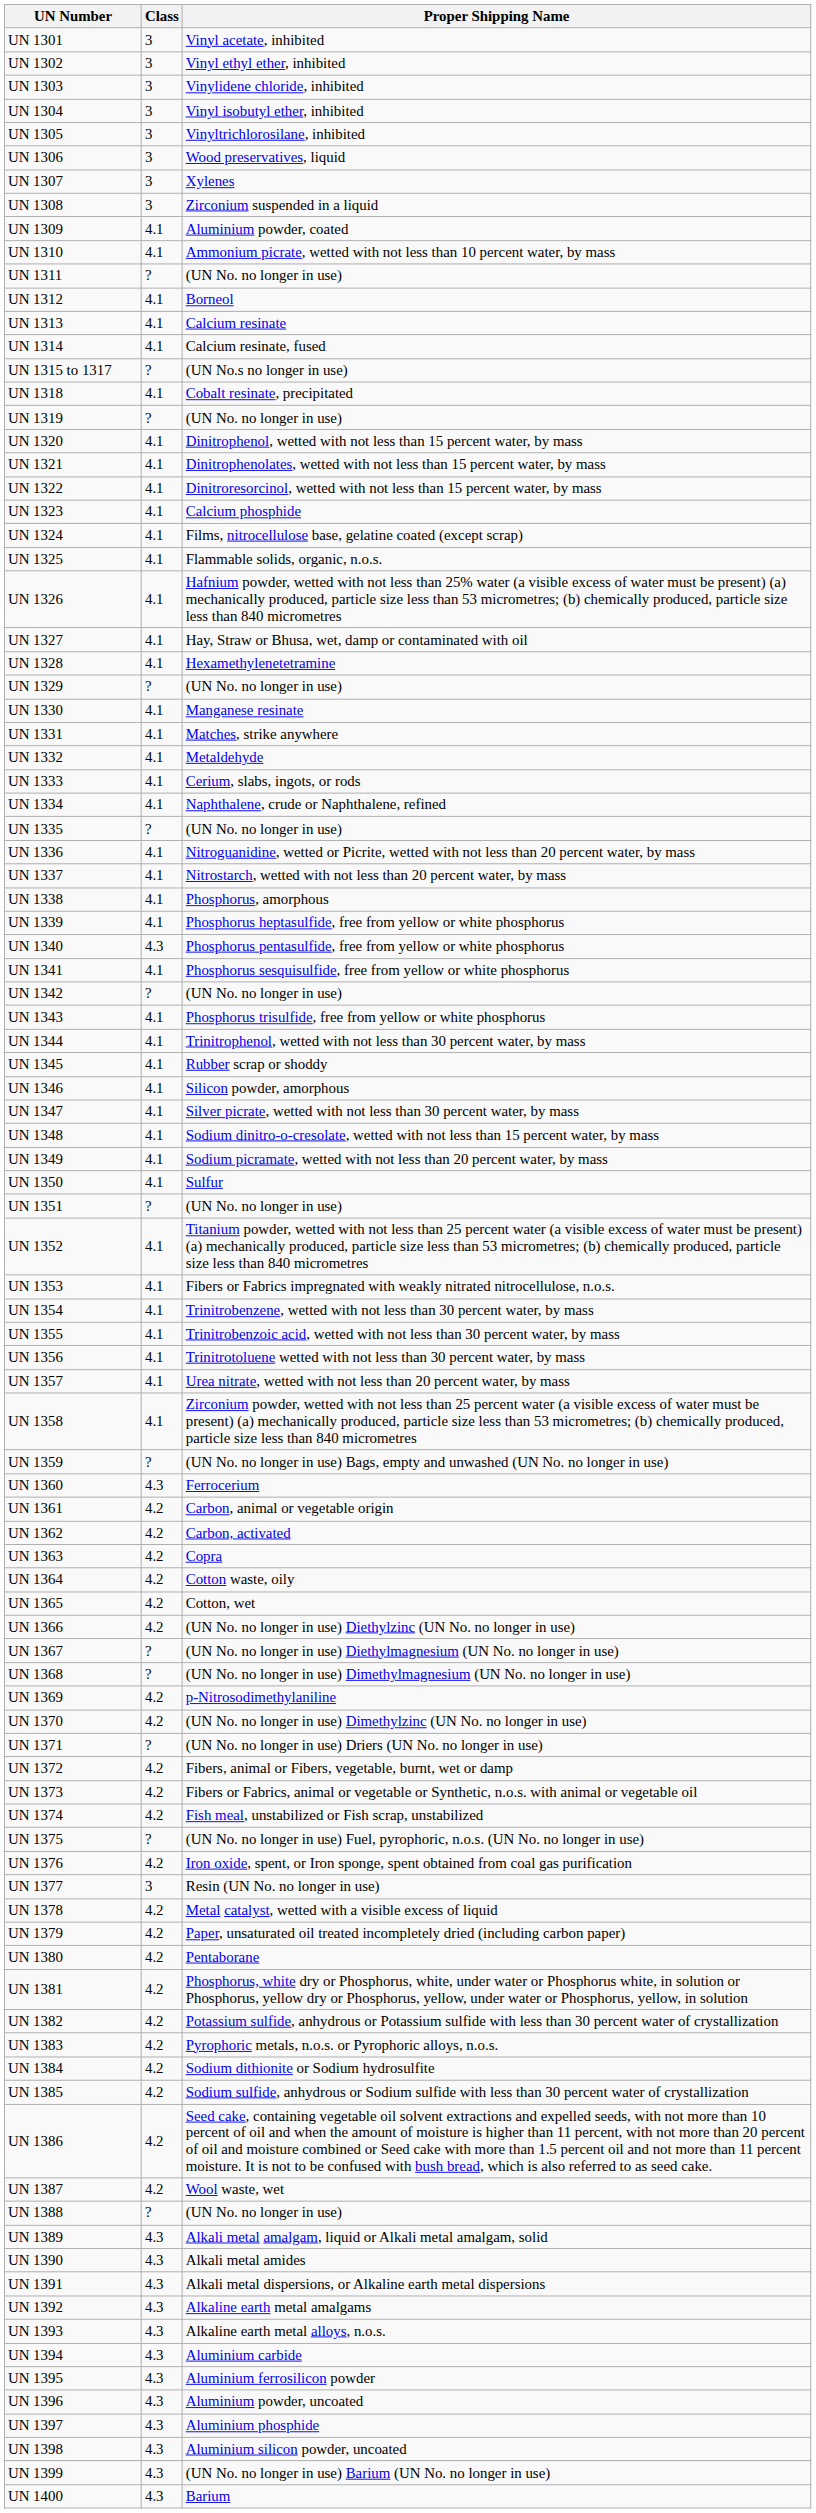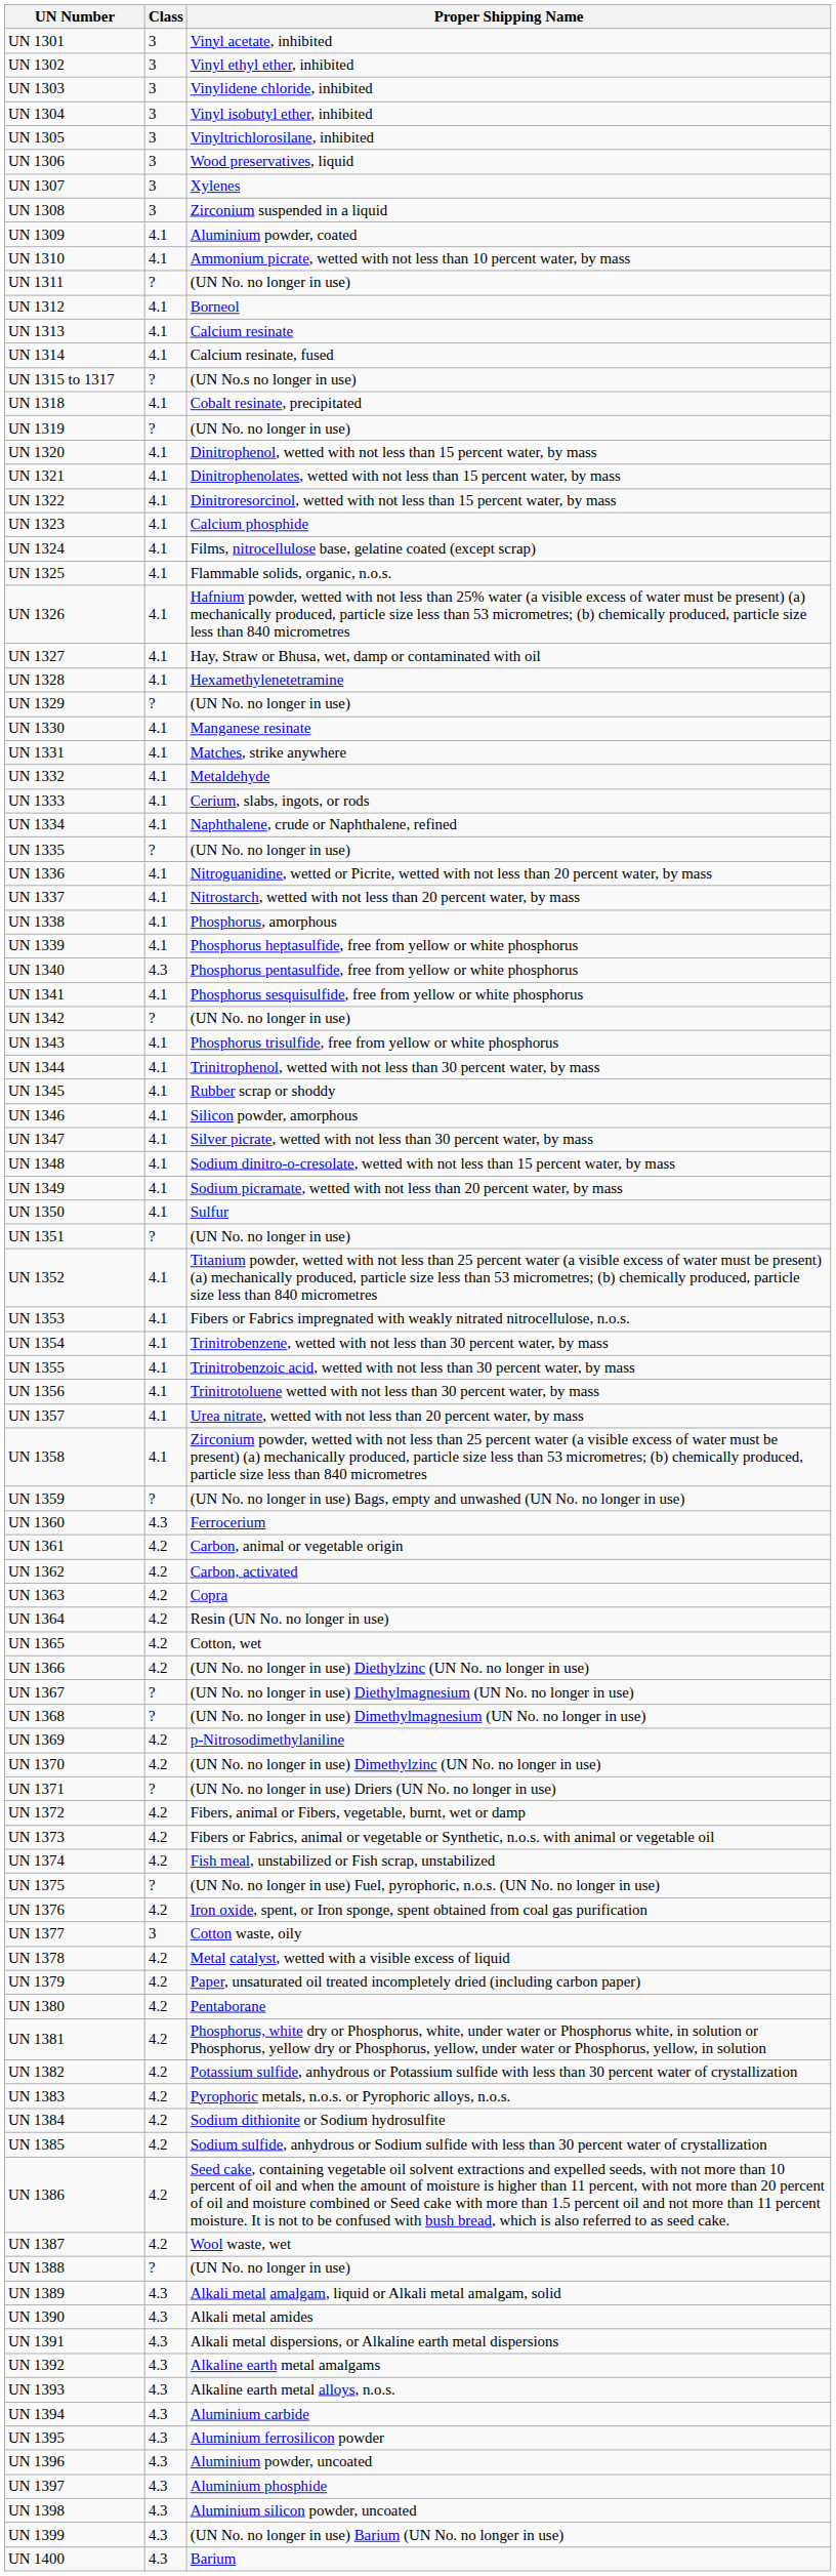 <table class="wikitable">
 <tr>
 <th width="140px">UN Number</th>
 <th>Class</th>
 <th>Proper Shipping Name</th>
 </tr>
 <tr>
 <td>UN 1301</td>
 <td>3</td>
 <td><a href='#'>Vinyl acetate</a>, inhibited</td>
 </tr>
 <tr>
 <td>UN 1302</td>
 <td>3</td>
 <td><a href='#'>Vinyl ethyl ether</a>, inhibited</td>
 </tr>
 <tr>
 <td>UN 1303</td>
 <td>3</td>
 <td><a href='#'>Vinylidene chloride</a>, inhibited</td>
 </tr>
 <tr>
 <td>UN 1304</td>
 <td>3</td>
 <td><a href='#'>Vinyl isobutyl ether</a>, inhibited</td>
 </tr>
 <tr>
 <td>UN 1305</td>
 <td>3</td>
 <td><a href='#'>Vinyltrichlorosilane</a>, inhibited</td>
 </tr>
 <tr>
 <td>UN 1306</td>
 <td>3</td>
 <td><a href='#'>Wood preservatives</a>, liquid</td>
 </tr>
 <tr>
 <td>UN 1307</td>
 <td>3</td>
 <td><a href='#'>Xylenes</a></td>
 </tr>
 <tr>
 <td>UN 1308</td>
 <td>3</td>
 <td><a href='#'>Zirconium</a> suspended in a liquid</td>
 </tr>
 <tr>
 <td>UN 1309</td>
 <td>4.1</td>
 <td><a href='#'>Aluminium</a> powder, coated</td>
 </tr>
 <tr>
 <td>UN 1310</td>
 <td>4.1</td>
 <td><a href='#'>Ammonium picrate</a>, wetted with not less than 10 percent water, by mass</td>
 </tr>
 <tr>
 <td>UN 1311</td>
 <td>?</td>
 <td>(UN No. no longer in use)</td>
 </tr>
 <tr>
 <td>UN 1312</td>
 <td>4.1</td>
 <td><a href='#'>Borneol</a></td>
 </tr>
 <tr>
 <td>UN 1313</td>
 <td>4.1</td>
 <td><a href='#'>Calcium resinate</a></td>
 </tr>
 <tr>
 <td>UN 1314</td>
 <td>4.1</td>
 <td>Calcium resinate, fused</td>
 </tr>
 <tr>
 <td>UN 1315 to 1317</td>
 <td>?</td>
 <td>(UN No.s no longer in use)</td>
 </tr>
 <tr>
 <td>UN 1318</td>
 <td>4.1</td>
 <td><a href='#'>Cobalt resinate</a>, precipitated</td>
 </tr>
 <tr>
 <td>UN 1319</td>
 <td>?</td>
 <td>(UN No. no longer in use)</td>
 </tr>
 <tr>
 <td>UN 1320</td>
 <td>4.1</td>
 <td><a href='#'>Dinitrophenol</a>, wetted with not less than 15 percent water, by mass</td>
 </tr>
 <tr>
 <td>UN 1321</td>
 <td>4.1</td>
 <td><a href='#'>Dinitrophenolates</a>, wetted with not less than 15 percent water, by mass</td>
 </tr>
 <tr>
 <td>UN 1322</td>
 <td>4.1</td>
 <td><a href='#'>Dinitroresorcinol</a>, wetted with not less than 15 percent water, by mass</td>
 </tr>
 <tr>
 <td>UN 1323</td>
 <td>4.1</td>
 <td><a href='#'>Calcium phosphide</a></td>
 </tr>
 <tr>
 <td>UN 1324</td>
 <td>4.1</td>
 <td>Films, <a href='#'>nitrocellulose</a> base, gelatine coated (except scrap)</td>
 </tr>
 <tr>
 <td>UN 1325</td>
 <td>4.1</td>
 <td>Flammable solids, organic, n.o.s.</td>
 </tr>
 <tr>
 <td>UN 1326</td>
 <td>4.1</td>
 <td><a href='#'>Hafnium</a> powder, wetted with not less than 25% water (a visible excess of water must be present) (a) mechanically produced, particle size less than 53 micrometres; (b) chemically produced, particle size less than 840 micrometres</td>
 </tr>
 <tr>
 <td>UN 1327</td>
 <td>4.1</td>
 <td>Hay, Straw or Bhusa, wet, damp or contaminated with oil</td>
 </tr>
 <tr>
 <td>UN 1328</td>
 <td>4.1</td>
 <td><a href='#'>Hexamethylenetetramine</a></td>
 </tr>
 <tr>
 <td>UN 1329</td>
 <td>?</td>
 <td>(UN No. no longer in use)</td>
 </tr>
 <tr>
 <td>UN 1330</td>
 <td>4.1</td>
 <td><a href='#'>Manganese resinate</a></td>
 </tr>
 <tr>
 <td>UN 1331</td>
 <td>4.1</td>
 <td><a href='#'>Matches</a>, strike anywhere</td>
 </tr>
 <tr>
 <td>UN 1332</td>
 <td>4.1</td>
 <td><a href='#'>Metaldehyde</a></td>
 </tr>
 <tr>
 <td>UN 1333</td>
 <td>4.1</td>
 <td><a href='#'>Cerium</a>, slabs, ingots, or rods</td>
 </tr>
 <tr>
 <td>UN 1334</td>
 <td>4.1</td>
 <td><a href='#'>Naphthalene</a>, crude or Naphthalene, refined</td>
 </tr>
 <tr>
 <td>UN 1335</td>
 <td>?</td>
 <td>(UN No. no longer in use)</td>
 </tr>
 <tr>
 <td>UN 1336</td>
 <td>4.1</td>
 <td><a href='#'>Nitroguanidine</a>, wetted or Picrite, wetted with not less than 20 percent water, by mass</td>
 </tr>
 <tr>
 <td>UN 1337</td>
 <td>4.1</td>
 <td><a href='#'>Nitrostarch</a>, wetted with not less than 20 percent water, by mass</td>
 </tr>
 <tr>
 <td>UN 1338</td>
 <td>4.1</td>
 <td><a href='#'>Phosphorus</a>, amorphous</td>
 </tr>
 <tr>
 <td>UN 1339</td>
 <td>4.1</td>
 <td><a href='#'>Phosphorus heptasulfide</a>, free from yellow or white phosphorus</td>
 </tr>
 <tr>
 <td>UN 1340</td>
 <td>4.3</td>
 <td><a href='#'>Phosphorus pentasulfide</a>, free from yellow or white phosphorus</td>
 </tr>
 <tr>
 <td>UN 1341</td>
 <td>4.1</td>
 <td><a href='#'>Phosphorus sesquisulfide</a>, free from yellow or white phosphorus</td>
 </tr>
 <tr>
 <td>UN 1342</td>
 <td>?</td>
 <td>(UN No. no longer in use)</td>
 </tr>
 <tr>
 <td>UN 1343</td>
 <td>4.1</td>
 <td><a href='#'>Phosphorus trisulfide</a>, free from yellow or white phosphorus</td>
 </tr>
 <tr>
 <td>UN 1344</td>
 <td>4.1</td>
 <td><a href='#'>Trinitrophenol</a>, wetted with not less than 30 percent water, by mass</td>
 </tr>
 <tr>
 <td>UN 1345</td>
 <td>4.1</td>
 <td><a href='#'>Rubber</a> scrap or shoddy</td>
 </tr>
 <tr>
 <td>UN 1346</td>
 <td>4.1</td>
 <td><a href='#'>Silicon</a> powder, amorphous</td>
 </tr>
 <tr>
 <td>UN 1347</td>
 <td>4.1</td>
 <td><a href='#'>Silver picrate</a>, wetted with not less than 30 percent water, by mass</td>
 </tr>
 <tr>
 <td>UN 1348</td>
 <td>4.1</td>
 <td><a href='#'>Sodium dinitro-o-cresolate</a>, wetted with not less than 15 percent water, by mass</td>
 </tr>
 <tr>
 <td>UN 1349</td>
 <td>4.1</td>
 <td><a href='#'>Sodium picramate</a>, wetted with not less than 20 percent water, by mass</td>
 </tr>
 <tr>
 <td>UN 1350</td>
 <td>4.1</td>
 <td><a href='#'>Sulfur</a></td>
 </tr>
 <tr>
 <td>UN 1351</td>
 <td>?</td>
 <td>(UN No. no longer in use)</td>
 </tr>
 <tr>
 <td>UN 1352</td>
 <td>4.1</td>
 <td><a href='#'>Titanium</a> powder, wetted with not less than 25 percent water (a visible excess of water must be present) (a) mechanically produced, particle size less than 53 micrometres; (b) chemically produced, particle size less than 840 micrometres</td>
 </tr>
 <tr>
 <td>UN 1353</td>
 <td>4.1</td>
 <td>Fibers or Fabrics impregnated with weakly nitrated nitrocellulose, n.o.s.</td>
 </tr>
 <tr>
 <td>UN 1354</td>
 <td>4.1</td>
 <td><a href='#'>Trinitrobenzene</a>, wetted with not less than 30 percent water, by mass</td>
 </tr>
 <tr>
 <td>UN 1355</td>
 <td>4.1</td>
 <td><a href='#'>Trinitrobenzoic acid</a>, wetted with not less than 30 percent water, by mass</td>
 </tr>
 <tr>
 <td>UN 1356</td>
 <td>4.1</td>
 <td><a href='#'>Trinitrotoluene</a> wetted with not less than 30 percent water, by mass</td>
 </tr>
 <tr>
 <td>UN 1357</td>
 <td>4.1</td>
 <td><a href='#'>Urea nitrate</a>, wetted with not less than 20 percent water, by mass</td>
 </tr>
 <tr>
 <td>UN 1358</td>
 <td>4.1</td>
 <td><a href='#'>Zirconium</a> powder, wetted with not less than 25 percent water (a visible excess of water must be present) (a) mechanically produced, particle size less than 53 micrometres; (b) chemically produced, particle size less than 840 micrometres</td>
 </tr>
 <tr>
 <td>UN 1359</td>
 <td>?</td>
 <td>(UN No. no longer in use) Bags, empty and unwashed (UN No. no longer in use)</td>
 </tr>
 <tr>
 <td>UN 1360</td>
 <td>4.3</td>
 <td><a href='#'>Ferrocerium</a></td>
 </tr>
 <tr>
 <td>UN 1361</td>
 <td>4.2</td>
 <td><a href='#'>Carbon</a>, animal or vegetable origin</td>
 </tr>
 <tr>
 <td>UN 1362</td>
 <td>4.2</td>
 <td><a href='#'>Carbon, activated</a></td>
 </tr>
 <tr>
 <td>UN 1363</td>
 <td>4.2</td>
 <td><a href='#'>Copra</a></td>
 </tr>
 <tr>
 <td>UN 1364</td>
 <td>4.2</td>
-<td><a href='#'>Cotton</a> waste, oily</td>
+<td>Resin (UN No. no longer in use)</td>
 </tr>
 <tr>
 <td>UN 1365</td>
 <td>4.2</td>
 <td>Cotton, wet</td>
 </tr>
 <tr>
 <td>UN 1366</td>
 <td>4.2</td>
 <td>(UN No. no longer in use) <a href='#'>Diethylzinc</a> (UN No. no longer in use)</td>
 </tr>
 <tr>
 <td>UN 1367</td>
 <td>?</td>
 <td>(UN No. no longer in use) <a href='#'>Diethylmagnesium</a> (UN No. no longer in use)</td>
 </tr>
 <tr>
 <td>UN 1368</td>
 <td>?</td>
 <td>(UN No. no longer in use) <a href='#'>Dimethylmagnesium</a> (UN No. no longer in use)</td>
 </tr>
 <tr>
 <td>UN 1369</td>
 <td>4.2</td>
 <td><a href='#'>p-Nitrosodimethylaniline</a></td>
 </tr>
 <tr>
 <td>UN 1370</td>
 <td>4.2</td>
 <td>(UN No. no longer in use) <a href='#'>Dimethylzinc</a> (UN No. no longer in use)</td>
 </tr>
 <tr>
 <td>UN 1371</td>
 <td>?</td>
 <td>(UN No. no longer in use) Driers (UN No. no longer in use)</td>
 </tr>
 <tr>
 <td>UN 1372</td>
 <td>4.2</td>
 <td>Fibers, animal or Fibers, vegetable, burnt, wet or damp</td>
 </tr>
 <tr>
 <td>UN 1373</td>
 <td>4.2</td>
 <td>Fibers or Fabrics, animal or vegetable or Synthetic, n.o.s. with animal or vegetable oil</td>
 </tr>
 <tr>
 <td>UN 1374</td>
 <td>4.2</td>
 <td><a href='#'>Fish meal</a>, unstabilized or Fish scrap, unstabilized</td>
 </tr>
 <tr>
 <td>UN 1375</td>
 <td>?</td>
 <td>(UN No. no longer in use) Fuel, pyrophoric, n.o.s. (UN No. no longer in use)</td>
 </tr>
 <tr>
 <td>UN 1376</td>
 <td>4.2</td>
 <td><a href='#'>Iron oxide</a>, spent, or Iron sponge, spent obtained from coal gas purification</td>
 </tr>
 <tr>
 <td>UN 1377</td>
 <td>3</td>
-<td>Resin (UN No. no longer in use)</td>
+<td><a href='#'>Cotton</a> waste, oily</td>
 </tr>
 <tr>
 <td>UN 1378</td>
 <td>4.2</td>
 <td><a href='#'>Metal</a> <a href='#'>catalyst</a>, wetted with a visible excess of liquid</td>
 </tr>
 <tr>
 <td>UN 1379</td>
 <td>4.2</td>
 <td><a href='#'>Paper</a>, unsaturated oil treated incompletely dried (including carbon paper)</td>
 </tr>
 <tr>
 <td>UN 1380</td>
 <td>4.2</td>
 <td><a href='#'>Pentaborane</a></td>
 </tr>
 <tr>
 <td>UN 1381</td>
 <td>4.2</td>
 <td><a href='#'>Phosphorus, white</a> dry or Phosphorus, white, under water or Phosphorus white, in solution or Phosphorus, yellow dry or Phosphorus, yellow, under water or Phosphorus, yellow, in solution</td>
 </tr>
 <tr>
 <td>UN 1382</td>
 <td>4.2</td>
 <td><a href='#'>Potassium sulfide</a>, anhydrous or Potassium sulfide with less than 30 percent water of crystallization</td>
 </tr>
 <tr>
 <td>UN 1383</td>
 <td>4.2</td>
 <td><a href='#'>Pyrophoric</a> metals, n.o.s. or Pyrophoric alloys, n.o.s.</td>
 </tr>
 <tr>
 <td>UN 1384</td>
 <td>4.2</td>
 <td><a href='#'>Sodium dithionite</a> or Sodium hydrosulfite</td>
 </tr>
 <tr>
 <td>UN 1385</td>
 <td>4.2</td>
 <td><a href='#'>Sodium sulfide</a>, anhydrous or Sodium sulfide with less than 30 percent water of crystallization</td>
 </tr>
 <tr>
 <td>UN 1386</td>
 <td>4.2</td>
 <td><a href='#'>Seed cake</a>, containing vegetable oil solvent extractions and expelled seeds, with not more than 10 percent of oil and when the amount of moisture is higher than 11 percent, with not more than 20 percent of oil and moisture combined or Seed cake with more than 1.5 percent oil and not more than 11 percent moisture. It is not to be confused with <a href='#'>bush bread</a>, which is also referred to as seed cake.</td>
 </tr>
 <tr>
 <td>UN 1387</td>
 <td>4.2</td>
 <td><a href='#'>Wool</a> waste, wet</td>
 </tr>
 <tr>
 <td>UN 1388</td>
 <td>?</td>
 <td>(UN No. no longer in use)</td>
 </tr>
 <tr>
 <td>UN 1389</td>
 <td>4.3</td>
 <td><a href='#'>Alkali metal</a> <a href='#'>amalgam</a>, liquid or Alkali metal amalgam, solid</td>
 </tr>
 <tr>
 <td>UN 1390</td>
 <td>4.3</td>
 <td>Alkali metal amides</td>
 </tr>
 <tr>
 <td>UN 1391</td>
 <td>4.3</td>
 <td>Alkali metal dispersions, or Alkaline earth metal dispersions</td>
 </tr>
 <tr>
 <td>UN 1392</td>
 <td>4.3</td>
 <td><a href='#'>Alkaline earth</a> metal amalgams</td>
 </tr>
 <tr>
 <td>UN 1393</td>
 <td>4.3</td>
 <td>Alkaline earth metal <a href='#'>alloys</a>, n.o.s.</td>
 </tr>
 <tr>
 <td>UN 1394</td>
 <td>4.3</td>
 <td><a href='#'>Aluminium carbide</a></td>
 </tr>
 <tr>
 <td>UN 1395</td>
 <td>4.3</td>
 <td><a href='#'>Aluminium ferrosilicon</a> powder</td>
 </tr>
 <tr>
 <td>UN 1396</td>
 <td>4.3</td>
 <td><a href='#'>Aluminium</a> powder, uncoated</td>
 </tr>
 <tr>
 <td>UN 1397</td>
 <td>4.3</td>
 <td><a href='#'>Aluminium phosphide</a></td>
 </tr>
 <tr>
 <td>UN 1398</td>
 <td>4.3</td>
 <td><a href='#'>Aluminium silicon</a> powder, uncoated</td>
 </tr>
 <tr>
 <td>UN 1399</td>
 <td>4.3</td>
 <td>(UN No. no longer in use) <a href='#'>Barium</a> (UN No. no longer in use)</td>
 </tr>
 <tr>
 <td>UN 1400</td>
 <td>4.3</td>
 <td><a href='#'>Barium</a></td>
 </tr>
 </table>
